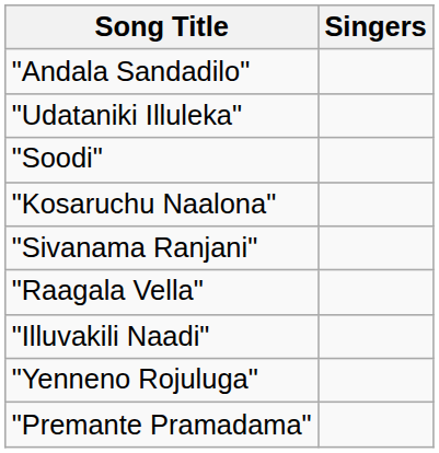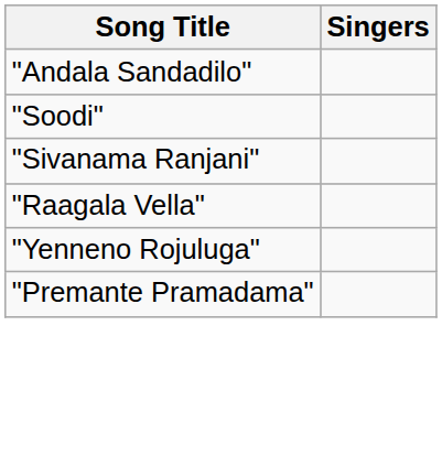 <table class="wikitable">
 <tr>
 <th>Song Title</th>
 <th>Singers</th>
 </tr>
 <tr>
 <td>"Andala Sandadilo"</td>
 <td></td>
 </tr>
 <tr>
-<td>"Udataniki Illuleka"</td>
-<td></td>
-</tr>
-<tr>
 <td>"Soodi"</td>
-<td></td>
-</tr>
-<tr>
-<td>"Kosaruchu Naalona"</td>
 <td></td>
 </tr>
 <tr>
 <td>"Sivanama Ranjani"</td>
 <td></td>
 </tr>
 <tr>
 <td>"Raagala Vella"</td>
 <td></td>
 </tr>
 <tr>
-<td>"Illuvakili Naadi"</td>
-<td></td>
-</tr>
-<tr>
 <td>"Yenneno Rojuluga"</td>
 <td></td>
 </tr>
 <tr>
 <td>"Premante Pramadama"</td>
 <td></td>
 </tr>
 </table>
